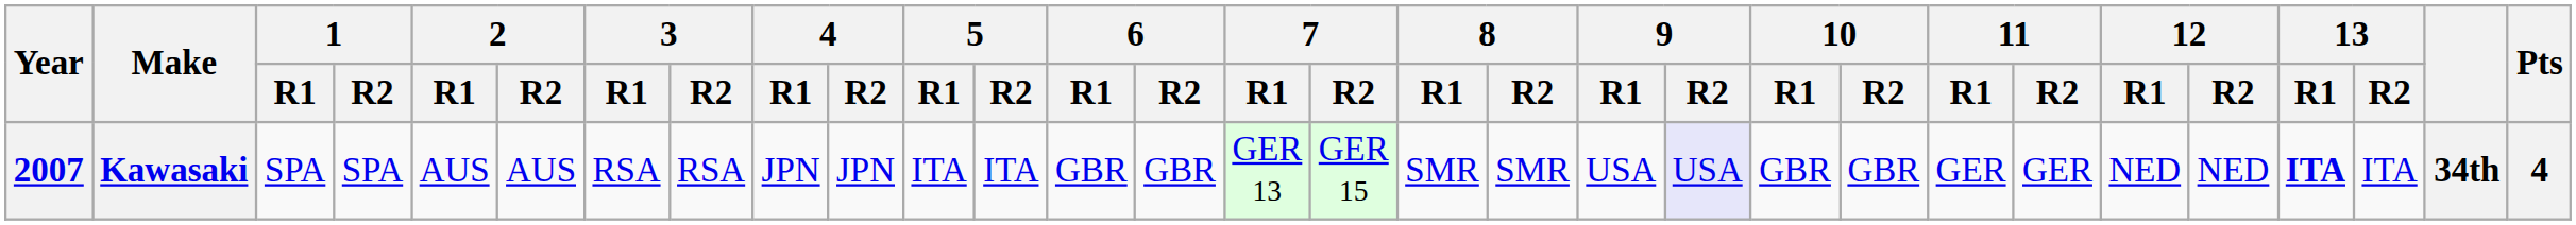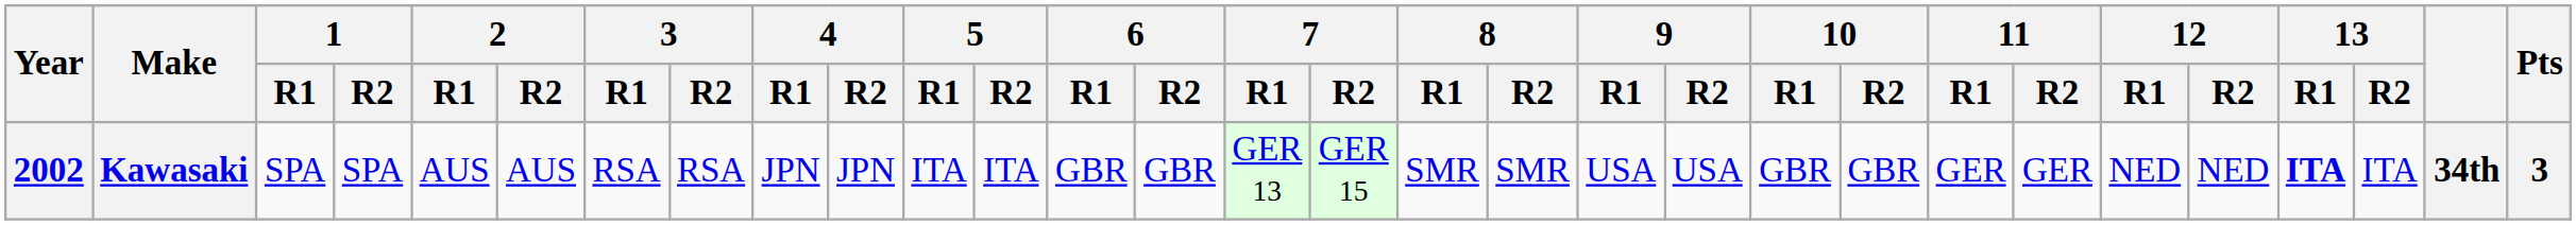 <table class="wikitable" style="text-align:center; font-size:90%">
 <tr>
 <th valign="middle" rowspan=2>Year</th>
 <th valign="middle" rowspan=2>Make</th>
 <th colspan=2>1</th>
 <th colspan=2>2</th>
 <th colspan=2>3</th>
 <th colspan=2>4</th>
 <th colspan=2>5</th>
 <th colspan=2>6</th>
 <th colspan=2>7</th>
 <th colspan=2>8</th>
 <th colspan=2>9</th>
 <th colspan=2>10</th>
 <th colspan=2>11</th>
 <th colspan=2>12</th>
 <th colspan=2>13</th>
 <th rowspan=2></th>
 <th rowspan=2>Pts</th>
 </tr>
 <tr>
 <th>R1</th>
 <th>R2</th>
 <th>R1</th>
 <th>R2</th>
 <th>R1</th>
 <th>R2</th>
 <th>R1</th>
 <th>R2</th>
 <th>R1</th>
 <th>R2</th>
 <th>R1</th>
 <th>R2</th>
 <th>R1</th>
 <th>R2</th>
 <th>R1</th>
 <th>R2</th>
 <th>R1</th>
 <th>R2</th>
 <th>R1</th>
 <th>R2</th>
 <th>R1</th>
 <th>R2</th>
 <th>R1</th>
 <th>R2</th>
 <th>R1</th>
 <th>R2</th>
 </tr>
 <tr>
-<th><a href='#'>2007</a></th>
+<th><a href='#'>2002</a></th>
 <th><a href='#'>Kawasaki</a></th>
 <td><a href='#'>SPA</a></td>
 <td><a href='#'>SPA</a></td>
 <td><a href='#'>AUS</a></td>
 <td><a href='#'>AUS</a></td>
 <td><a href='#'>RSA</a></td>
 <td><a href='#'>RSA</a></td>
 <td><a href='#'>JPN</a></td>
 <td><a href='#'>JPN</a></td>
 <td><a href='#'>ITA</a></td>
 <td><a href='#'>ITA</a></td>
 <td><a href='#'>GBR</a></td>
 <td><a href='#'>GBR</a></td>
 <td style="background:#DFFFDF;"><a href='#'>GER</a><br><small>13</small></td>
 <td style="background:#DFFFDF;"><a href='#'>GER</a><br><small>15</small></td>
 <td><a href='#'>SMR</a></td>
 <td><a href='#'>SMR</a></td>
 <td><a href='#'>USA</a></td>
-<td style="background: lavender;"><a href='#'>USA</a></td>
+<td><a href='#'>USA</a></td>
 <td><a href='#'>GBR</a></td>
 <td><a href='#'>GBR</a></td>
 <td><a href='#'>GER</a></td>
 <td><a href='#'>GER</a></td>
 <td><a href='#'>NED</a></td>
 <td><a href='#'>NED</a></td>
 <td><strong><a href='#'>ITA</a></strong></td>
 <td><a href='#'>ITA</a></td>
 <th>34th</th>
-<th>4</th>
+<th>3</th>
 </tr>
 </table>
